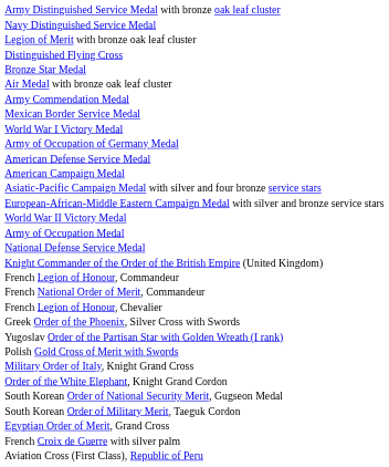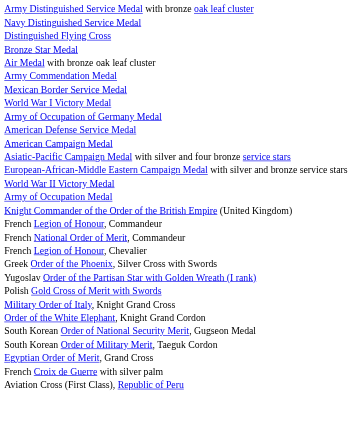 <table>
 <tr>
 <td></td>
 <td><a href='#'>Army Distinguished Service Medal</a> with bronze <a href='#'>oak leaf cluster</a></td>
 </tr>
 <tr>
 <td></td>
 <td><a href='#'>Navy Distinguished Service Medal</a></td>
-</tr>
-<tr>
-<td></td>
-<td><a href='#'>Legion of Merit</a> with bronze oak leaf cluster</td>
 </tr>
 <tr>
 <td></td>
 <td><a href='#'>Distinguished Flying Cross</a></td>
 </tr>
 <tr>
 <td></td>
 <td><a href='#'>Bronze Star Medal</a></td>
 </tr>
 <tr>
 <td></td>
 <td><a href='#'>Air Medal</a> with bronze oak leaf cluster</td>
 </tr>
 <tr>
 <td></td>
 <td><a href='#'>Army Commendation Medal</a></td>
 </tr>
 <tr>
 <td></td>
 <td><a href='#'>Mexican Border Service Medal</a></td>
 </tr>
 <tr>
 <td></td>
 <td><a href='#'>World War I Victory Medal</a></td>
 </tr>
 <tr>
 <td></td>
 <td><a href='#'>Army of Occupation of Germany Medal</a></td>
 </tr>
 <tr>
 <td></td>
 <td><a href='#'>American Defense Service Medal</a></td>
 </tr>
 <tr>
 <td></td>
 <td><a href='#'>American Campaign Medal</a></td>
 </tr>
 <tr>
 <td></td>
 <td><a href='#'>Asiatic-Pacific Campaign Medal</a> with silver and four bronze <a href='#'>service stars</a></td>
 </tr>
 <tr>
 <td></td>
 <td><a href='#'>European-African-Middle Eastern Campaign Medal</a> with silver and bronze service stars</td>
 </tr>
 <tr>
 <td></td>
 <td><a href='#'>World War II Victory Medal</a></td>
 </tr>
 <tr>
 <td></td>
 <td><a href='#'>Army of Occupation Medal</a></td>
-</tr>
-<tr>
-<td></td>
-<td><a href='#'>National Defense Service Medal</a></td>
 </tr>
 <tr>
 <td></td>
 <td><a href='#'>Knight Commander of the Order of the British Empire</a> (United Kingdom)</td>
 </tr>
 <tr>
 <td></td>
 <td>French <a href='#'>Legion of Honour</a>, Commandeur</td>
 </tr>
 <tr>
 <td></td>
 <td>French <a href='#'>National Order of Merit</a>, Commandeur</td>
 </tr>
 <tr>
 <td></td>
 <td>French <a href='#'>Legion of Honour</a>, Chevalier</td>
 </tr>
 <tr>
 <td></td>
 <td>Greek <a href='#'>Order of the Phoenix</a>, Silver Cross with Swords</td>
 </tr>
 <tr>
 <td></td>
 <td>Yugoslav <a href='#'>Order of the Partisan Star with Golden Wreath (I rank)</a></td>
 </tr>
 <tr>
 <td></td>
 <td>Polish <a href='#'>Gold Cross of Merit with Swords</a></td>
 </tr>
 <tr>
 <td></td>
 <td><a href='#'>Military Order of Italy</a>, Knight Grand Cross</td>
 </tr>
 <tr>
 <td></td>
 <td><a href='#'>Order of the White Elephant</a>, Knight Grand Cordon</td>
 </tr>
 <tr>
 <td></td>
 <td>South Korean <a href='#'>Order of National Security Merit</a>, Gugseon Medal</td>
 </tr>
 <tr>
 <td></td>
 <td>South Korean <a href='#'>Order of Military Merit</a>, Taeguk Cordon</td>
 </tr>
 <tr>
 <td></td>
 <td><a href='#'>Egyptian Order of Merit</a>, Grand Cross</td>
 </tr>
 <tr>
 <td><span></span></td>
 <td>French <a href='#'>Croix de Guerre</a> with silver palm</td>
 </tr>
 <tr>
 <td></td>
 <td>Aviation Cross (First Class), <a href='#'>Republic of Peru</a></td>
 </tr>
 </table>
